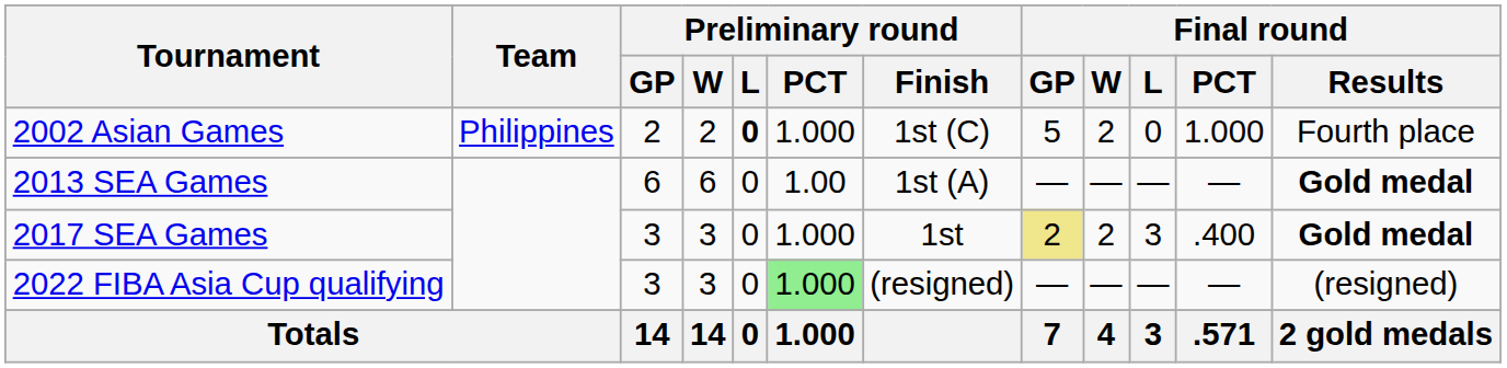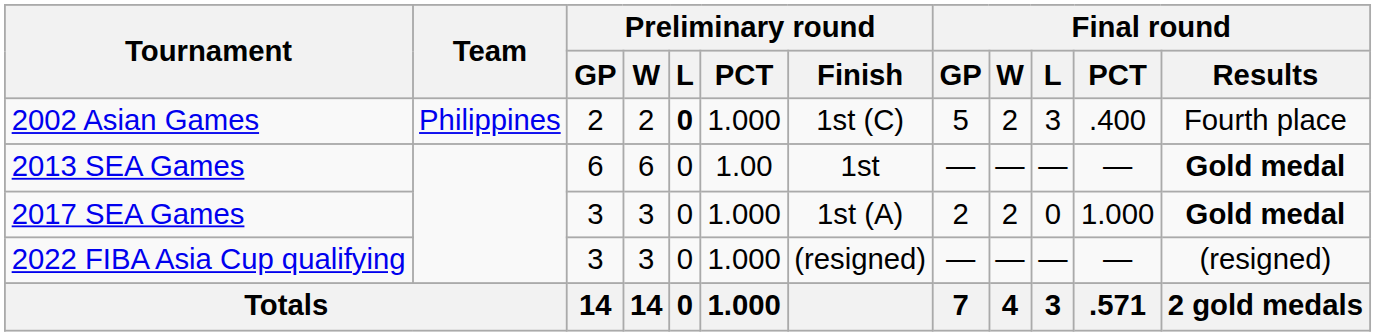 <table class="wikitable" style="text-align:center;">
 <tr>
 <th rowspan="2">Tournament</th>
 <th rowspan="2">Team</th>
 <th colspan="5">Preliminary round</th>
 <th colspan="5">Final round</th>
 </tr>
 <tr>
 <th>GP</th>
 <th>W</th>
 <th>L</th>
 <th>PCT</th>
 <th>Finish</th>
 <th>GP</th>
 <th>W</th>
 <th>L</th>
 <th>PCT</th>
 <th>Results</th>
 </tr>
 <tr>
 <td align="left"><a href='#'>2002 Asian Games</a></td>
 <td> <a href='#'>Philippines</a></td>
 <td>2</td>
 <td>2</td>
 <td><strong>0</strong></td>
 <td>1.000</td>
 <td>1st (C)</td>
 <td>5</td>
 <td>2</td>
-<td>0</td>
-<td>1.000</td>
+<td>3</td>
+<td>.400</td>
 <td>Fourth place</td>
 </tr>
 <tr>
 <td align="left"><a href='#'>2013 SEA Games</a></td>
 <td rowspan="3"></td>
 <td>6</td>
 <td>6</td>
 <td>0</td>
 <td>1.00</td>
-<td>1st (A)</td>
+<td>1st</td>
 <td>—</td>
 <td>—</td>
 <td>—</td>
 <td>—</td>
 <td> <strong>Gold medal</strong></td>
 </tr>
 <tr>
 <td align="left"><a href='#'>2017 SEA Games</a></td>
 <td>3</td>
 <td>3</td>
 <td>0</td>
 <td>1.000</td>
-<td>1st</td>
-<td style="background: khaki;">2</td>
+<td>1st (A)</td>
 <td>2</td>
-<td>3</td>
-<td>.400</td>
+<td>2</td>
+<td>0</td>
+<td>1.000</td>
 <td> <strong>Gold medal</strong></td>
 </tr>
 <tr>
 <td align=left><a href='#'>2022 FIBA Asia Cup qualifying</a></td>
 <td>3</td>
 <td>3</td>
 <td>0</td>
-<td style="background: lightgreen;">1.000</td>
+<td>1.000</td>
 <td>(resigned)</td>
 <td>—</td>
 <td>—</td>
 <td>—</td>
 <td>—</td>
 <td>(resigned)</td>
 </tr>
 <tr>
 <th colspan="2">Totals</th>
 <th>14</th>
 <th>14</th>
 <th>0</th>
 <th>1.000</th>
 <th></th>
 <th>7</th>
 <th>4</th>
 <th>3</th>
 <th>.571</th>
 <th>2 gold medals</th>
 </tr>
 </table>
